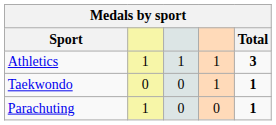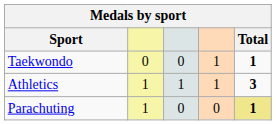 <table class="wikitable" style="font-size:90%; text-align:center;">
 <tr>
 <th colspan="5">Medals by sport</th>
 </tr>
 <tr>
 <th width="120">Sport</th>
 <th scope="col" width="30" style="background:#F7F6A8;"></th>
 <th scope="col" width="30" style="background:#DCE5E5;"></th>
 <th scope="col" width="30" style="background:#FFDAB9;"></th>
 <th width="30">Total</th>
 </tr>
 <tr>
+<td align="left"><a href='#'>Taekwondo</a></td>
+<td style="background:#F7F6A8;">0</td>
+<td style="background:#DCE5E5;">0</td>
+<td style="background:#FFDAB9;">1</td>
+<td><strong>1</strong></td>
+</tr>
+<tr>
 <td align="left"><a href='#'>Athletics</a></td>
 <td style="background:#F7F6A8;">1</td>
 <td style="background:#DCE5E5;">1</td>
 <td style="background:#FFDAB9;">1</td>
 <td><strong>3</strong></td>
 </tr>
 <tr>
-<td align="left"><a href='#'>Taekwondo</a></td>
-<td style="background:#F7F6A8;">0</td>
-<td style="background:#DCE5E5;">0</td>
-<td style="background:#FFDAB9;">1</td>
-<td><strong>1</strong></td>
-</tr>
-<tr>
 <td align="left"><a href='#'>Parachuting</a></td>
 <td style="background:#F7F6A8;">1</td>
 <td style="background:#DCE5E5;">0</td>
 <td style="background:#FFDAB9;">0</td>
-<td><strong>1</strong></td>
+<td style="background: khaki;"><strong>1</strong></td>
 </tr>
 </table>
